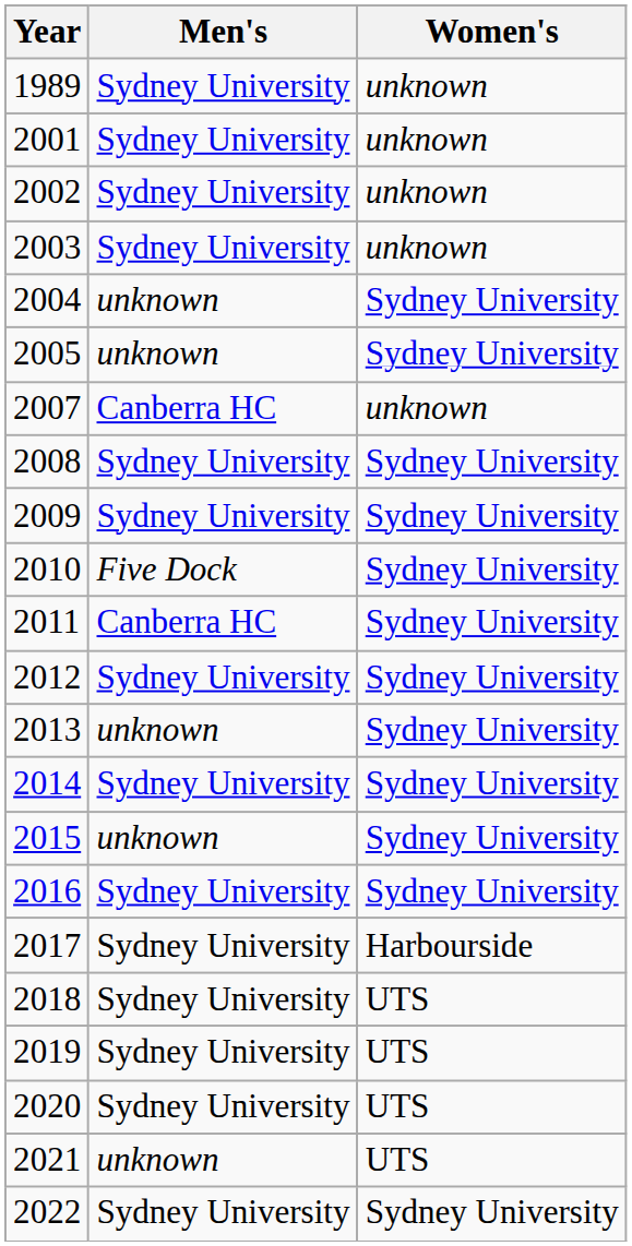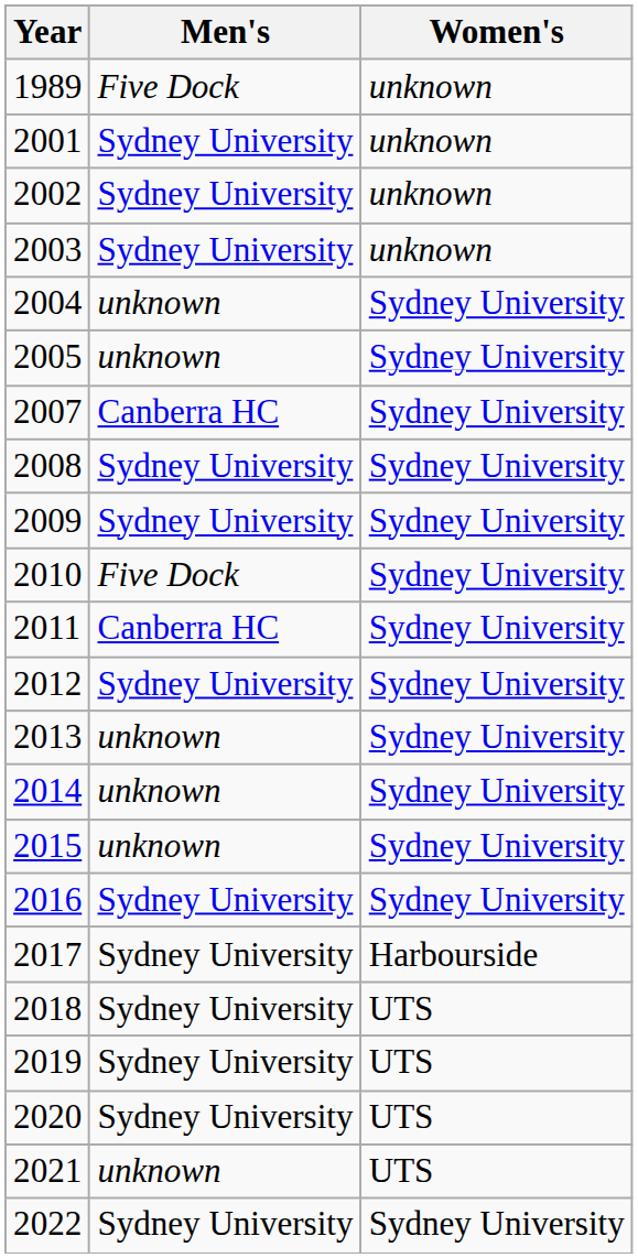 <table class="wikitable" font-size: 90%;>
 <tr>
 <th>Year</th>
 <th>Men's</th>
 <th>Women's</th>
 </tr>
 <tr valign="top">
 <td>1989</td>
-<td><a href='#'>Sydney University</a></td>
+<td><em>Five Dock</em></td>
 <td><em>unknown</em></td>
 </tr>
 <tr>
 <td>2001</td>
 <td><a href='#'>Sydney University</a></td>
 <td><em>unknown</em></td>
 </tr>
 <tr>
 <td>2002</td>
 <td><a href='#'>Sydney University</a></td>
 <td><em>unknown</em></td>
 </tr>
 <tr>
 <td>2003</td>
 <td><a href='#'>Sydney University</a></td>
 <td><em>unknown</em></td>
 </tr>
 <tr>
 <td>2004</td>
 <td><em>unknown</em></td>
 <td><a href='#'>Sydney University</a></td>
 </tr>
 <tr>
 <td>2005</td>
 <td><em>unknown</em></td>
 <td><a href='#'>Sydney University</a></td>
 </tr>
 <tr>
 <td>2007</td>
 <td><a href='#'>Canberra HC</a></td>
-<td><em>unknown</em></td>
+<td><a href='#'>Sydney University</a></td>
 </tr>
 <tr>
 <td>2008</td>
 <td><a href='#'>Sydney University</a></td>
 <td><a href='#'>Sydney University</a></td>
 </tr>
 <tr>
 <td>2009</td>
 <td><a href='#'>Sydney University</a></td>
 <td><a href='#'>Sydney University</a></td>
 </tr>
 <tr>
 <td>2010</td>
 <td><em>Five Dock</em></td>
 <td><a href='#'>Sydney University</a></td>
 </tr>
 <tr>
 <td>2011</td>
 <td><a href='#'>Canberra HC</a></td>
 <td><a href='#'>Sydney University</a></td>
 </tr>
 <tr>
 <td>2012</td>
 <td><a href='#'>Sydney University</a></td>
 <td><a href='#'>Sydney University</a></td>
 </tr>
 <tr>
 <td>2013</td>
 <td><em>unknown</em></td>
 <td><a href='#'>Sydney University</a></td>
 </tr>
 <tr>
 <td><a href='#'>2014</a></td>
-<td><a href='#'>Sydney University</a></td>
+<td><em>unknown</em></td>
 <td><a href='#'>Sydney University</a></td>
 </tr>
 <tr>
 <td><a href='#'>2015</a></td>
 <td><em>unknown</em></td>
 <td><a href='#'>Sydney University</a></td>
 </tr>
 <tr>
 <td><a href='#'>2016</a></td>
 <td><a href='#'>Sydney University</a></td>
 <td><a href='#'>Sydney University</a></td>
 </tr>
 <tr>
 <td>2017</td>
 <td>Sydney University</td>
 <td>Harbourside</td>
 </tr>
 <tr>
 <td>2018</td>
 <td>Sydney University</td>
 <td>UTS</td>
 </tr>
 <tr>
 <td>2019</td>
 <td>Sydney University</td>
 <td>UTS</td>
 </tr>
 <tr>
 <td>2020</td>
 <td>Sydney University</td>
 <td>UTS</td>
 </tr>
 <tr>
 <td>2021</td>
 <td><em>unknown</em></td>
 <td>UTS</td>
 </tr>
 <tr>
 <td>2022</td>
 <td>Sydney University</td>
 <td>Sydney University</td>
 </tr>
 </table>
